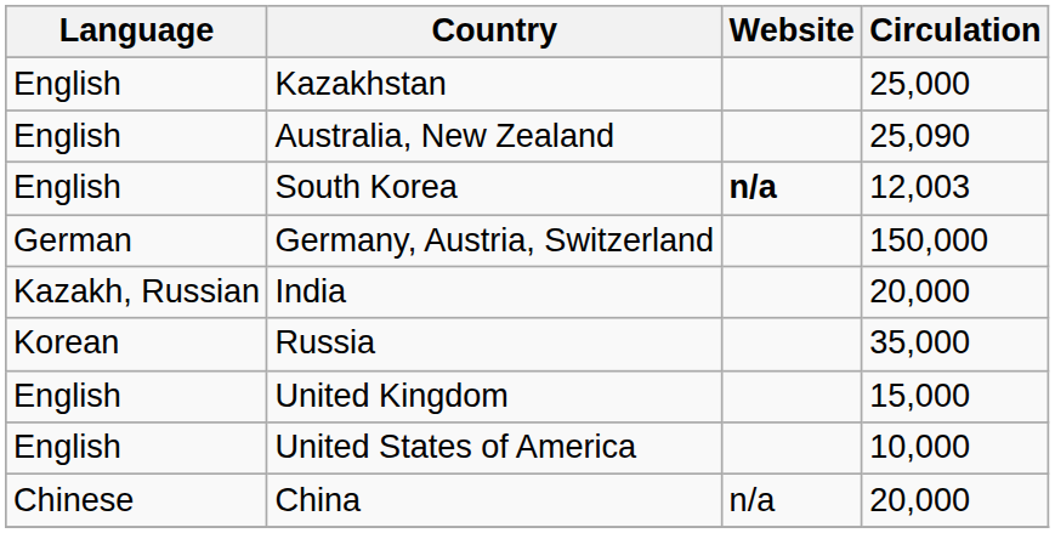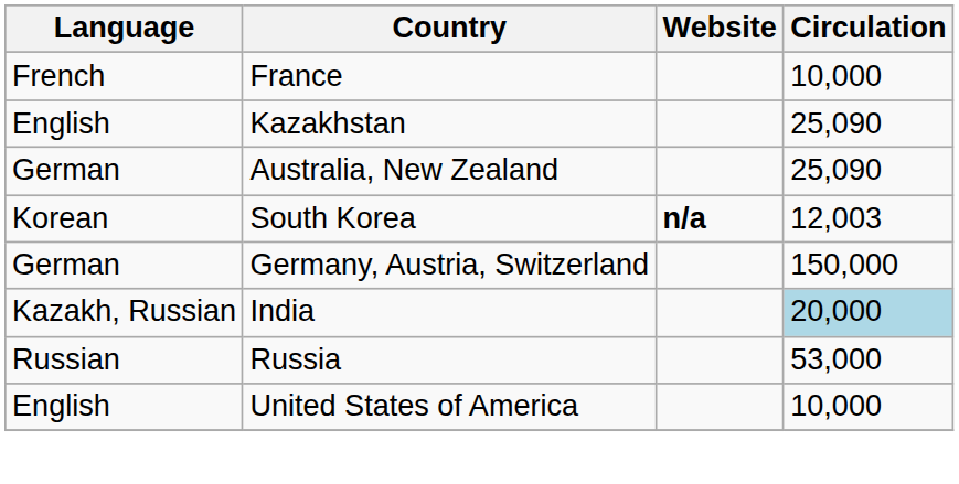 <table class="wikitable sortable">
 <tr>
 <th>Language</th>
 <th>Country</th>
 <th>Website</th>
 <th>Circulation</th>
 </tr>
 <tr>
+<td>French</td>
+<td>France</td>
+<td></td>
+<td>10,000</td>
+</tr>
+<tr>
 <td>English</td>
 <td>Kazakhstan</td>
 <td></td>
-<td>25,000</td>
+<td>25,090</td>
 </tr>
 <tr>
-<td>English</td>
+<td>German</td>
 <td>Australia, New Zealand</td>
 <td></td>
 <td>25,090</td>
 </tr>
 <tr>
-<td>English</td>
+<td>Korean</td>
 <td>South Korea</td>
 <td><strong>n/a</strong></td>
 <td>12,003</td>
 </tr>
 <tr>
 <td>German</td>
 <td>Germany, Austria, Switzerland</td>
 <td></td>
 <td>150,000</td>
 </tr>
 <tr>
 <td>Kazakh, Russian</td>
 <td>India</td>
 <td></td>
-<td>20,000</td>
+<td style="background: lightblue;">20,000</td>
 </tr>
 <tr>
-<td>Korean</td>
+<td>Russian</td>
 <td>Russia</td>
 <td></td>
-<td>35,000</td>
-</tr>
-<tr>
-<td>English</td>
-<td>United Kingdom</td>
-<td></td>
-<td>15,000</td>
+<td>53,000</td>
 </tr>
 <tr>
 <td>English</td>
 <td>United States of America</td>
 <td></td>
 <td>10,000</td>
 </tr>
 <tr>
-<td>Chinese</td>
-<td>China</td>
-<td>n/a</td>
-<td>20,000</td>
-</tr>
-<tr>
 </tr>
 </table>
